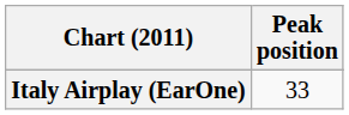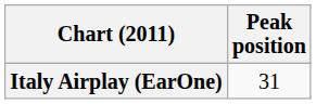 <table class="wikitable sortable plainrowheaders">
 <tr>
 <th scope="col">Chart (2011)</th>
 <th scope="col">Peak<br>position</th>
 </tr>
 <tr>
 </tr>
 <tr>
 <th scope="row">Italy Airplay (EarOne)</th>
-<td align=center>33</td>
+<td align=center>31</td>
 </tr>
 </table>
